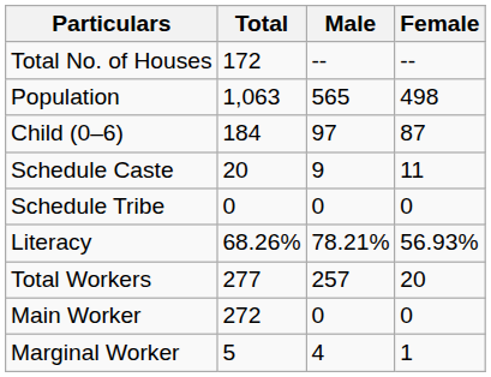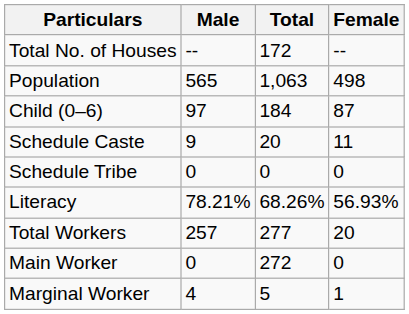 <table class="wikitable">
 <tr>
 <th>Particulars</th>
+<th>Male</th>
 <th>Total</th>
-<th>Male</th>
 <th>Female</th>
 </tr>
 <tr>
 <td>Total No. of Houses</td>
+<td>--</td>
 <td>172</td>
-<td>--</td>
 <td>--</td>
 </tr>
 <tr>
 <td>Population</td>
+<td>565</td>
 <td>1,063</td>
-<td>565</td>
 <td>498</td>
 </tr>
 <tr>
 <td>Child (0–6)</td>
+<td>97</td>
 <td>184</td>
-<td>97</td>
 <td>87</td>
 </tr>
 <tr>
 <td>Schedule Caste</td>
+<td>9</td>
 <td>20</td>
-<td>9</td>
 <td>11</td>
 </tr>
 <tr>
 <td>Schedule Tribe</td>
 <td>0</td>
 <td>0</td>
 <td>0</td>
 </tr>
 <tr>
 <td>Literacy</td>
+<td>78.21%</td>
 <td>68.26%</td>
-<td>78.21%</td>
 <td>56.93%</td>
 </tr>
 <tr>
 <td>Total Workers</td>
+<td>257</td>
 <td>277</td>
-<td>257</td>
 <td>20</td>
 </tr>
 <tr>
 <td>Main Worker</td>
+<td>0</td>
 <td>272</td>
-<td>0</td>
 <td>0</td>
 </tr>
 <tr>
 <td>Marginal Worker</td>
+<td>4</td>
 <td>5</td>
-<td>4</td>
 <td>1</td>
 </tr>
 </table>
